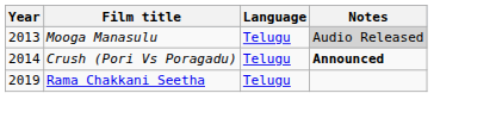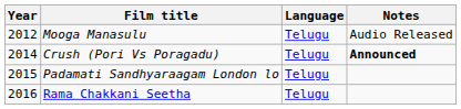 <table class="wikitable">
 <tr style="background:LightSteelBlue; text-align:center;">
 <th>Year</th>
 <th>Film title</th>
 <th>Language</th>
 <th>Notes</th>
 </tr>
 <tr>
-<td>2013</td>
+<td>2012</td>
 <td><em>Mooga Manasulu</em></td>
 <td><a href='#'>Telugu</a></td>
-<td style="background: lightgrey;">Audio Released</td>
+<td>Audio Released</td>
 </tr>
 <tr>
 <td>2014</td>
 <td><em>Crush (Pori Vs Poragadu)</em></td>
 <td><a href='#'>Telugu</a></td>
 <td><strong>Announced</strong></td>
 </tr>
 <tr>
-<td>2019</td>
+<td>2015</td>
+<td><em>Padamati Sandhyaraagam London lo</em></td>
+<td><a href='#'>Telugu</a></td>
+<td></td>
+</tr>
+<tr>
+<td>2016</td>
 <td><a href='#'>Rama Chakkani Seetha</a></td>
 <td><a href='#'>Telugu</a></td>
 <td></td>
 </tr>
 </table>
